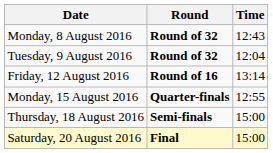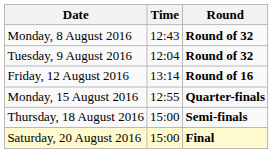 <table class="wikitable">
 <tr>
 <th>Date</th>
+<th>Time</th>
 <th>Round</th>
-<th>Time</th>
 </tr>
 <tr>
 <td>Monday, 8 August 2016</td>
+<td>12:43</td>
 <td><strong>Round of 32</strong></td>
-<td>12:43</td>
 </tr>
 <tr>
 <td>Tuesday, 9 August 2016</td>
+<td>12:04</td>
 <td><strong>Round of 32</strong></td>
-<td>12:04</td>
 </tr>
 <tr>
 <td>Friday, 12 August 2016</td>
+<td>13:14</td>
 <td><strong>Round of 16</strong></td>
-<td>13:14</td>
 </tr>
 <tr>
 <td>Monday, 15 August 2016</td>
+<td>12:55</td>
 <td><strong>Quarter-finals</strong></td>
-<td>12:55</td>
 </tr>
 <tr>
 <td>Thursday, 18 August 2016</td>
+<td>15:00</td>
 <td><strong>Semi-finals</strong></td>
-<td>15:00</td>
 </tr>
 <tr>
 <td style=background:lemonchiffon>Saturday, 20 August 2016</td>
+<td style=background:lemonchiffon>15:00</td>
 <td style=background:lemonchiffon><strong>Final</strong></td>
-<td style=background:lemonchiffon>15:00</td>
 </tr>
 </table>
